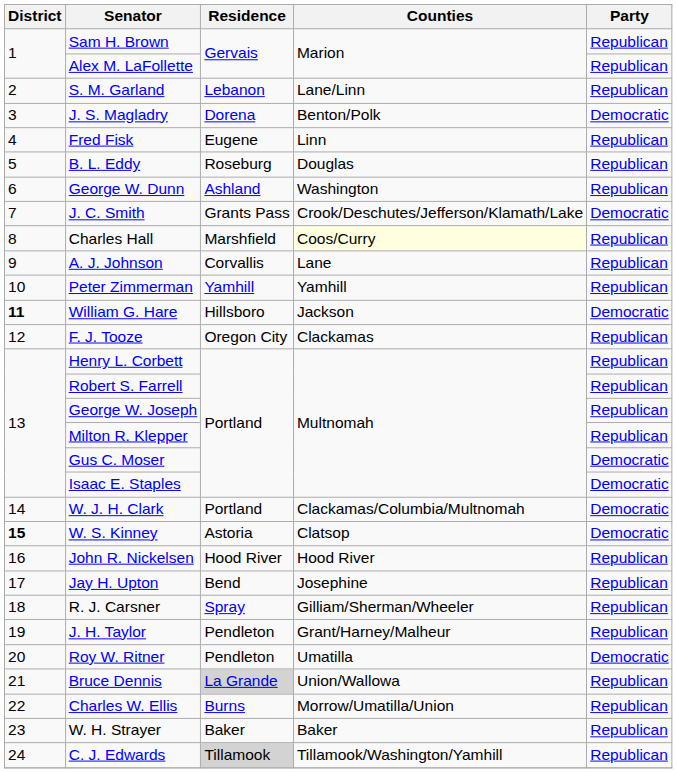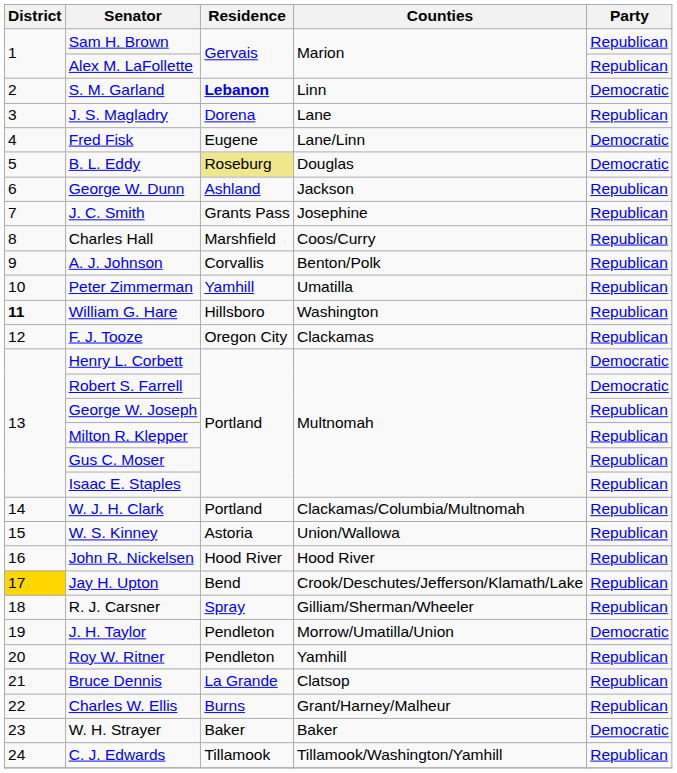 <table class=wikitable>
 <tr>
 <th>District</th>
 <th>Senator</th>
 <th>Residence</th>
 <th>Counties</th>
 <th>Party</th>
 </tr>
 <tr>
 <td rowspan="2">1</td>
 <td><a href='#'>Sam H. Brown</a></td>
 <td rowspan="2"><a href='#'>Gervais</a></td>
 <td rowspan="2">Marion</td>
 <td><a href='#'>Republican</a></td>
 </tr>
 <tr>
 <td><a href='#'>Alex M. LaFollette</a></td>
 <td><a href='#'>Republican</a></td>
 </tr>
 <tr>
 <td>2</td>
 <td><a href='#'>S. M. Garland</a></td>
-<td><a href='#'>Lebanon</a></td>
-<td>Lane/Linn</td>
-<td><a href='#'>Republican</a></td>
+<td><strong><a href='#'>Lebanon</a></strong></td>
+<td>Linn</td>
+<td><a href='#'>Democratic</a></td>
 </tr>
 <tr>
 <td>3</td>
 <td><a href='#'>J. S. Magladry</a></td>
 <td><a href='#'>Dorena</a></td>
-<td>Benton/Polk</td>
-<td><a href='#'>Democratic</a></td>
+<td>Lane</td>
+<td><a href='#'>Republican</a></td>
 </tr>
 <tr>
 <td>4</td>
 <td><a href='#'>Fred Fisk</a></td>
 <td>Eugene</td>
-<td>Linn</td>
-<td><a href='#'>Republican</a></td>
+<td>Lane/Linn</td>
+<td><a href='#'>Democratic</a></td>
 </tr>
 <tr>
 <td>5</td>
 <td><a href='#'>B. L. Eddy</a></td>
-<td>Roseburg</td>
+<td style="background: khaki;">Roseburg</td>
 <td>Douglas</td>
-<td><a href='#'>Republican</a></td>
+<td><a href='#'>Democratic</a></td>
 </tr>
 <tr>
 <td>6</td>
 <td><a href='#'>George W. Dunn</a></td>
 <td><a href='#'>Ashland</a></td>
-<td>Washington</td>
+<td>Jackson</td>
 <td><a href='#'>Republican</a></td>
 </tr>
 <tr>
 <td>7</td>
 <td><a href='#'>J. C. Smith</a></td>
 <td>Grants Pass</td>
-<td>Crook/Deschutes/Jefferson/Klamath/Lake</td>
-<td><a href='#'>Democratic</a></td>
+<td>Josephine</td>
+<td><a href='#'>Republican</a></td>
 </tr>
 <tr>
 <td>8</td>
 <td>Charles Hall</td>
 <td>Marshfield</td>
-<td style="background: lightyellow;">Coos/Curry</td>
+<td>Coos/Curry</td>
 <td><a href='#'>Republican</a></td>
 </tr>
 <tr>
 <td>9</td>
 <td><a href='#'>A. J. Johnson</a></td>
 <td>Corvallis</td>
-<td>Lane</td>
+<td>Benton/Polk</td>
 <td><a href='#'>Republican</a></td>
 </tr>
 <tr>
 <td>10</td>
 <td><a href='#'>Peter Zimmerman</a></td>
 <td><a href='#'>Yamhill</a></td>
-<td>Yamhill</td>
+<td>Umatilla</td>
 <td><a href='#'>Republican</a></td>
 </tr>
 <tr>
 <td><strong>11</strong></td>
 <td><a href='#'>William G. Hare</a></td>
 <td>Hillsboro</td>
-<td>Jackson</td>
-<td><a href='#'>Democratic</a></td>
+<td>Washington</td>
+<td><a href='#'>Republican</a></td>
 </tr>
 <tr>
 <td>12</td>
 <td><a href='#'>F. J. Tooze</a></td>
 <td>Oregon City</td>
 <td>Clackamas</td>
 <td><a href='#'>Republican</a></td>
 </tr>
 <tr>
 <td rowspan="6">13</td>
 <td><a href='#'>Henry L. Corbett</a></td>
 <td rowspan="6">Portland</td>
 <td rowspan="6">Multnomah</td>
-<td><a href='#'>Republican</a></td>
+<td><a href='#'>Democratic</a></td>
 </tr>
 <tr>
 <td><a href='#'>Robert S. Farrell</a></td>
-<td><a href='#'>Republican</a></td>
+<td><a href='#'>Democratic</a></td>
 </tr>
 <tr>
 <td><a href='#'>George W. Joseph</a></td>
 <td><a href='#'>Republican</a></td>
 </tr>
 <tr>
 <td><a href='#'>Milton R. Klepper</a></td>
 <td><a href='#'>Republican</a></td>
 </tr>
 <tr>
 <td><a href='#'>Gus C. Moser</a></td>
-<td><a href='#'>Democratic</a></td>
+<td><a href='#'>Republican</a></td>
 </tr>
 <tr>
 <td><a href='#'>Isaac E. Staples</a></td>
-<td><a href='#'>Democratic</a></td>
+<td><a href='#'>Republican</a></td>
 </tr>
 <tr>
 <td>14</td>
 <td><a href='#'>W. J. H. Clark</a></td>
 <td>Portland</td>
 <td>Clackamas/Columbia/Multnomah</td>
-<td><a href='#'>Democratic</a></td>
+<td><a href='#'>Republican</a></td>
 </tr>
 <tr>
-<td><strong>15</strong></td>
+<td>15</td>
 <td><a href='#'>W. S. Kinney</a></td>
 <td>Astoria</td>
-<td>Clatsop</td>
-<td><a href='#'>Democratic</a></td>
+<td>Union/Wallowa</td>
+<td><a href='#'>Republican</a></td>
 </tr>
 <tr>
 <td>16</td>
 <td><a href='#'>John R. Nickelsen</a></td>
 <td>Hood River</td>
 <td>Hood River</td>
 <td><a href='#'>Republican</a></td>
 </tr>
 <tr>
-<td>17</td>
+<td style="background: gold;">17</td>
 <td><a href='#'>Jay H. Upton</a></td>
 <td>Bend</td>
-<td>Josephine</td>
+<td>Crook/Deschutes/Jefferson/Klamath/Lake</td>
 <td><a href='#'>Republican</a></td>
 </tr>
 <tr>
 <td>18</td>
 <td>R. J. Carsner</td>
 <td><a href='#'>Spray</a></td>
 <td>Gilliam/Sherman/Wheeler</td>
 <td><a href='#'>Republican</a></td>
 </tr>
 <tr>
 <td>19</td>
 <td><a href='#'>J. H. Taylor</a></td>
 <td>Pendleton</td>
-<td>Grant/Harney/Malheur</td>
-<td><a href='#'>Republican</a></td>
+<td>Morrow/Umatilla/Union</td>
+<td><a href='#'>Democratic</a></td>
 </tr>
 <tr>
 <td>20</td>
 <td><a href='#'>Roy W. Ritner</a></td>
 <td>Pendleton</td>
-<td>Umatilla</td>
-<td><a href='#'>Democratic</a></td>
+<td>Yamhill</td>
+<td><a href='#'>Republican</a></td>
 </tr>
 <tr>
 <td>21</td>
 <td><a href='#'>Bruce Dennis</a></td>
-<td style="background: lightgrey;"><a href='#'>La Grande</a></td>
-<td>Union/Wallowa</td>
+<td><a href='#'>La Grande</a></td>
+<td>Clatsop</td>
 <td><a href='#'>Republican</a></td>
 </tr>
 <tr>
 <td>22</td>
 <td><a href='#'>Charles W. Ellis</a></td>
 <td><a href='#'>Burns</a></td>
-<td>Morrow/Umatilla/Union</td>
+<td>Grant/Harney/Malheur</td>
 <td><a href='#'>Republican</a></td>
 </tr>
 <tr>
 <td>23</td>
 <td>W. H. Strayer</td>
 <td>Baker</td>
 <td>Baker</td>
-<td><a href='#'>Republican</a></td>
+<td><a href='#'>Democratic</a></td>
 </tr>
 <tr>
 <td>24</td>
 <td><a href='#'>C. J. Edwards</a></td>
-<td style="background: lightgrey;">Tillamook</td>
+<td>Tillamook</td>
 <td>Tillamook/Washington/Yamhill</td>
 <td><a href='#'>Republican</a></td>
 </tr>
 <tr>
 </tr>
 </table>
